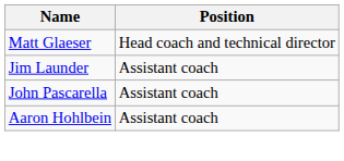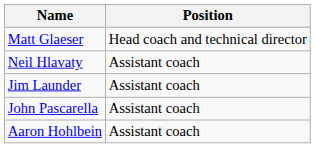 <table class="wikitable">
 <tr>
 <th>Name</th>
 <th>Position</th>
 </tr>
 <tr>
 <td> <a href='#'>Matt Glaeser</a></td>
 <td>Head coach and technical director</td>
+</tr>
+<tr>
+<td> <a href='#'>Neil Hlavaty</a></td>
+<td>Assistant coach</td>
 </tr>
 <tr>
 <td> <a href='#'>Jim Launder</a></td>
 <td>Assistant coach</td>
 </tr>
 <tr>
 <td> <a href='#'>John Pascarella</a></td>
 <td>Assistant coach</td>
 </tr>
 <tr>
 <td> <a href='#'>Aaron Hohlbein</a></td>
 <td>Assistant coach</td>
 </tr>
 </table>
